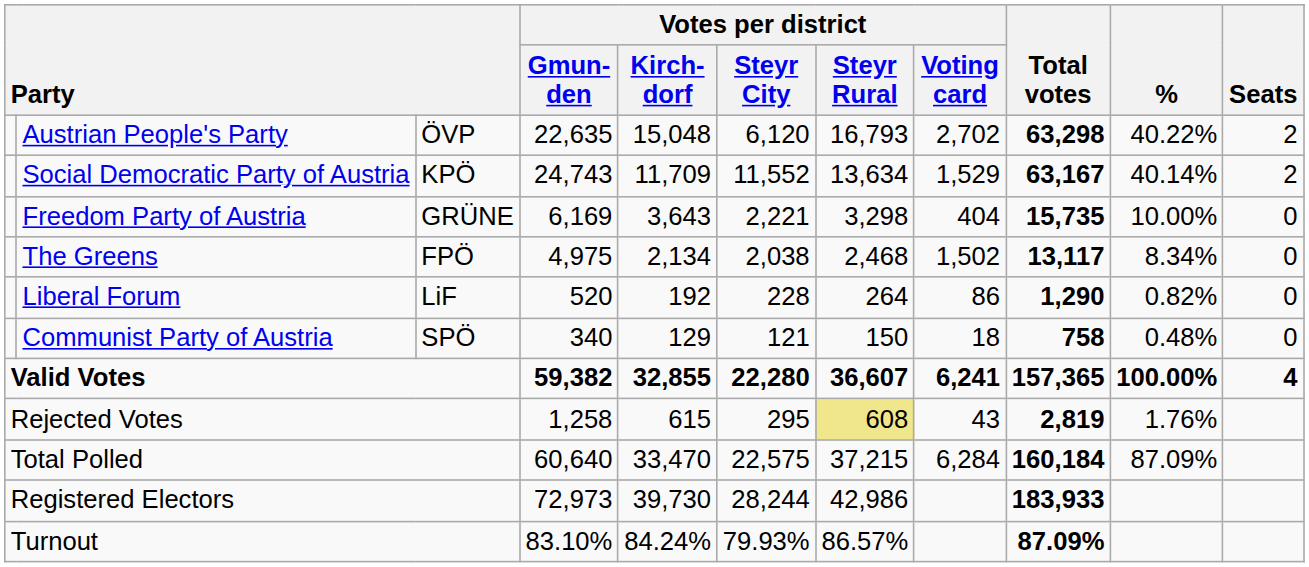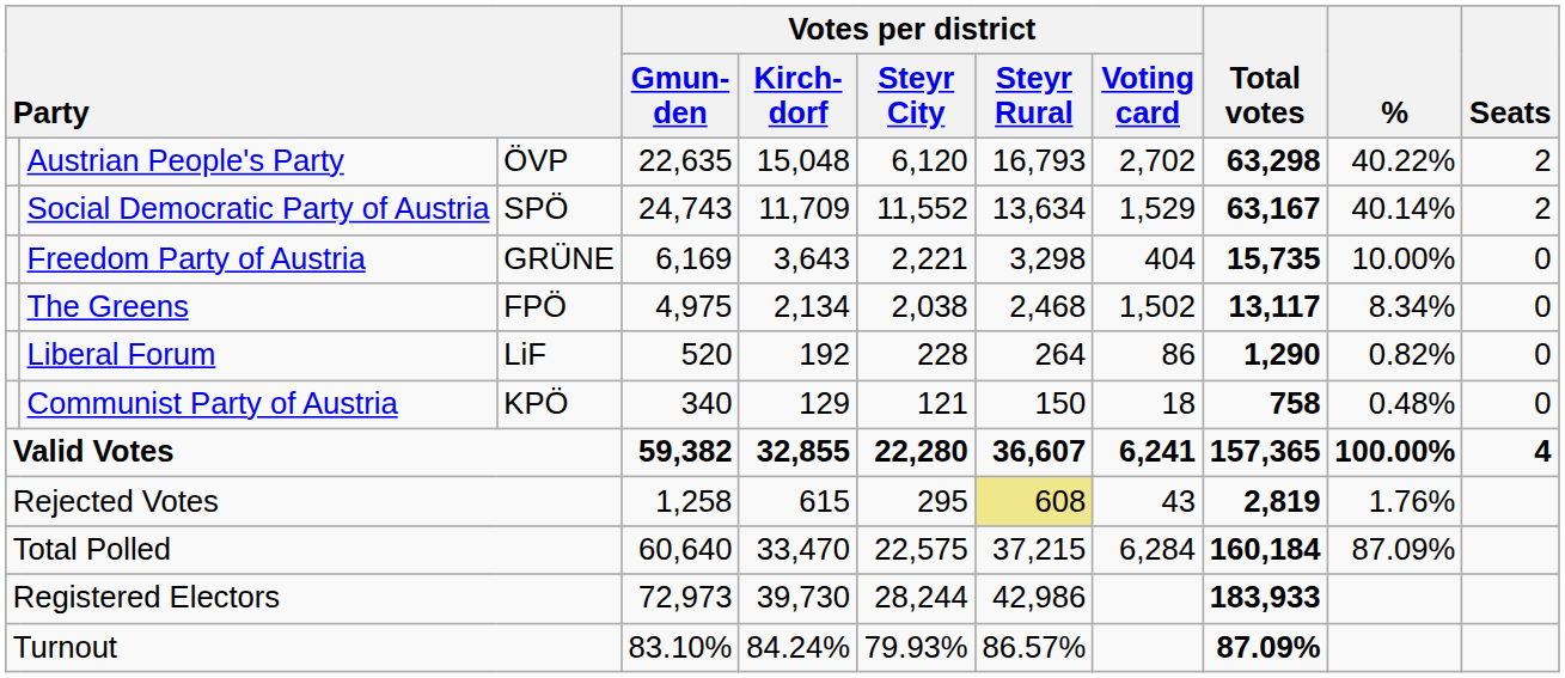 <table class="wikitable" border="1" style="text-align:right;">
 <tr>
 <th style="text-align:left;" valign=bottom rowspan=2 colspan=3>Party</th>
 <th colspan=5>Votes per district</th>
 <th align=center valign=bottom rowspan=2 width="50">Total<br>votes</th>
 <th align=center valign=bottom rowspan=2 width="50">%</th>
 <th align=center valign=bottom rowspan=2>Seats</th>
 </tr>
 <tr>
 <th align=center valign=bottom width="50"><a href='#'>Gmun-<br>den</a></th>
 <th align=center valign=bottom width="50"><a href='#'>Kirch-<br>dorf</a></th>
 <th align=center valign=bottom width="50"><a href='#'>Steyr<br>City</a></th>
 <th align=center valign=bottom width="50"><a href='#'>Steyr<br>Rural</a></th>
 <th align=center valign=bottom width="50"><a href='#'>Voting<br>card</a></th>
 </tr>
 <tr>
 <td></td>
 <td align=left><a href='#'>Austrian People's Party</a></td>
 <td align=left>ÖVP</td>
 <td>22,635</td>
 <td>15,048</td>
 <td>6,120</td>
 <td>16,793</td>
 <td>2,702</td>
 <td><strong>63,298</strong></td>
 <td>40.22%</td>
 <td>2</td>
 </tr>
 <tr>
 <td></td>
 <td align=left style="white-space: nowrap;"><a href='#'>Social Democratic Party of Austria</a></td>
-<td align=left>KPÖ</td>
+<td align=left>SPÖ</td>
 <td>24,743</td>
 <td>11,709</td>
 <td>11,552</td>
 <td>13,634</td>
 <td>1,529</td>
 <td><strong>63,167</strong></td>
 <td>40.14%</td>
 <td>2</td>
 </tr>
 <tr>
 <td></td>
 <td align=left><a href='#'>Freedom Party of Austria</a></td>
 <td align=left>GRÜNE</td>
 <td>6,169</td>
 <td>3,643</td>
 <td>2,221</td>
 <td>3,298</td>
 <td>404</td>
 <td><strong>15,735</strong></td>
 <td>10.00%</td>
 <td>0</td>
 </tr>
 <tr>
 <td></td>
 <td align=left><a href='#'>The Greens</a></td>
 <td align=left>FPÖ</td>
 <td>4,975</td>
 <td>2,134</td>
 <td>2,038</td>
 <td>2,468</td>
 <td>1,502</td>
 <td><strong>13,117</strong></td>
 <td>8.34%</td>
 <td>0</td>
 </tr>
 <tr>
 <td></td>
 <td align=left><a href='#'>Liberal Forum</a></td>
 <td align=left>LiF</td>
 <td>520</td>
 <td>192</td>
 <td>228</td>
 <td>264</td>
 <td>86</td>
 <td><strong>1,290</strong></td>
 <td>0.82%</td>
 <td>0</td>
 </tr>
 <tr>
 <td></td>
 <td align=left><a href='#'>Communist Party of Austria</a></td>
-<td align=left>SPÖ</td>
+<td align=left>KPÖ</td>
 <td>340</td>
 <td>129</td>
 <td>121</td>
 <td>150</td>
 <td>18</td>
 <td><strong>758</strong></td>
 <td>0.48%</td>
 <td>0</td>
 </tr>
 <tr style="font-weight:bold">
 <td align=left colspan=3>Valid Votes</td>
 <td>59,382</td>
 <td>32,855</td>
 <td>22,280</td>
 <td>36,607</td>
 <td>6,241</td>
 <td>157,365</td>
 <td>100.00%</td>
 <td>4</td>
 </tr>
 <tr>
 <td align=left colspan=3>Rejected Votes</td>
 <td>1,258</td>
 <td>615</td>
 <td>295</td>
 <td style="background: khaki;">608</td>
 <td>43</td>
 <td><strong>2,819</strong></td>
 <td>1.76%</td>
 <td></td>
 </tr>
 <tr>
 <td align=left colspan=3>Total Polled</td>
 <td>60,640</td>
 <td>33,470</td>
 <td>22,575</td>
 <td>37,215</td>
 <td>6,284</td>
 <td><strong>160,184</strong></td>
 <td>87.09%</td>
 <td></td>
 </tr>
 <tr>
 <td align=left colspan=3>Registered Electors</td>
 <td>72,973</td>
 <td>39,730</td>
 <td>28,244</td>
 <td>42,986</td>
 <td></td>
 <td><strong>183,933</strong></td>
 <td></td>
 <td></td>
 </tr>
 <tr>
 <td align=left colspan=3>Turnout</td>
 <td>83.10%</td>
 <td>84.24%</td>
 <td>79.93%</td>
 <td>86.57%</td>
 <td></td>
 <td><strong>87.09%</strong></td>
 <td></td>
 <td></td>
 </tr>
 </table>
